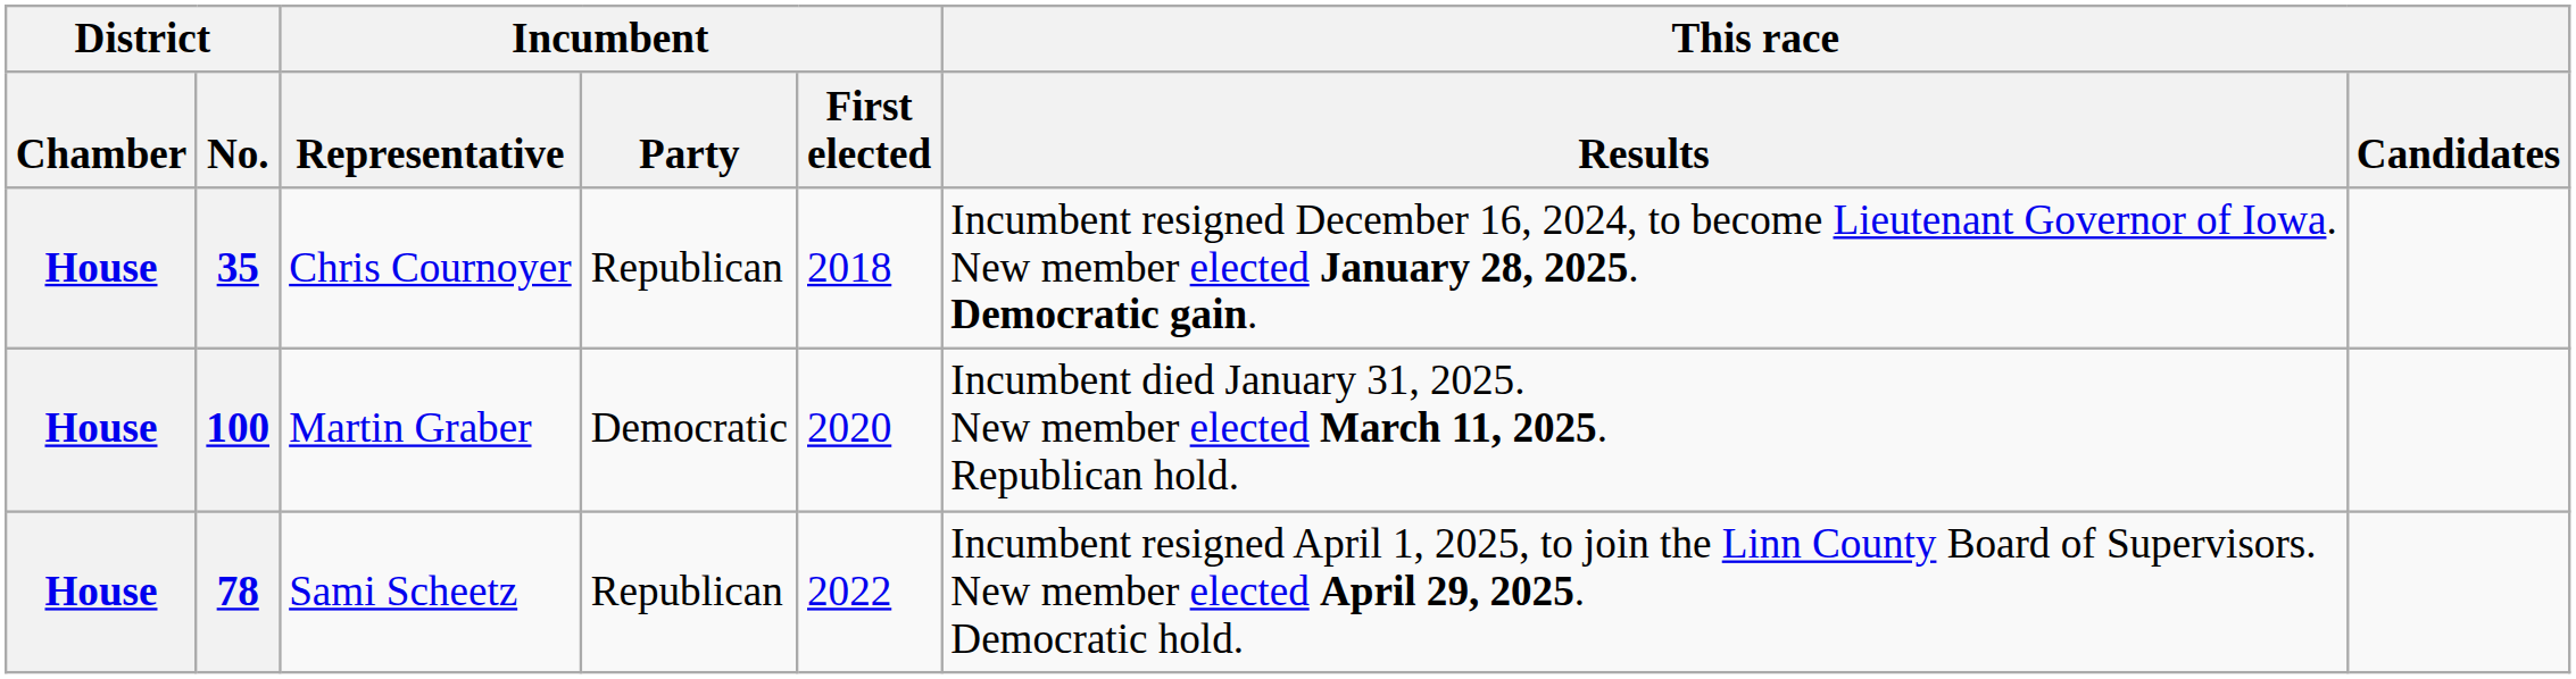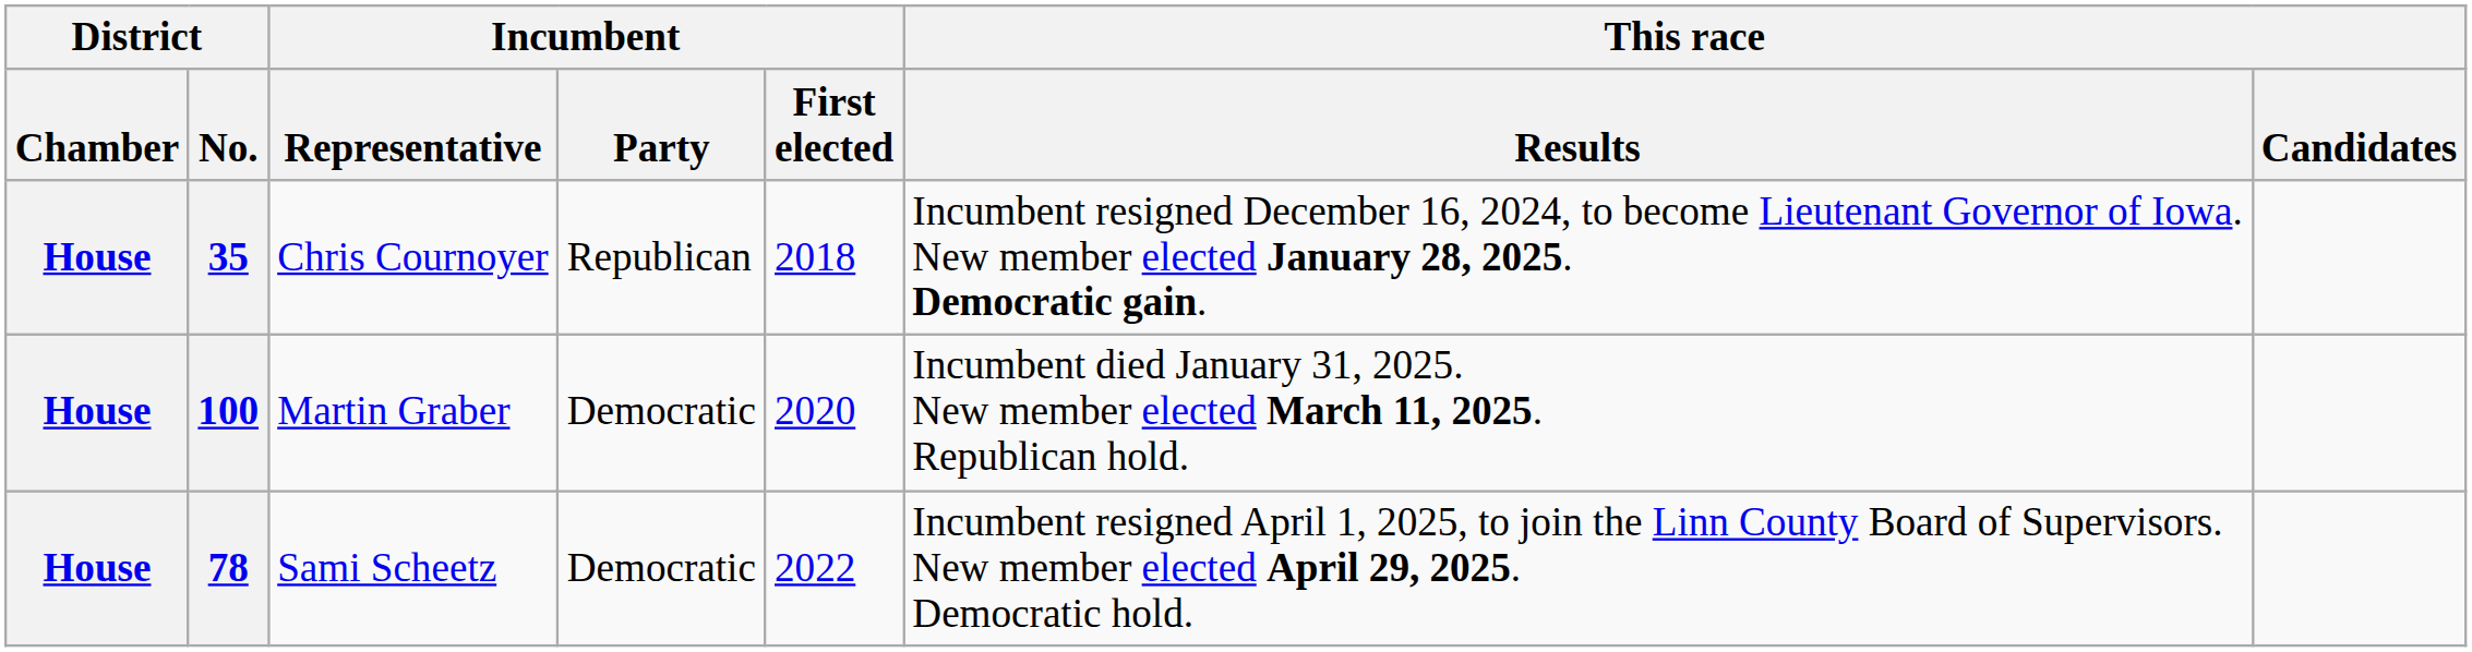 <table class="wikitable sortable">
 <tr valign=bottom>
 <th colspan="2">District</th>
 <th colspan="3">Incumbent</th>
 <th colspan="2">This race</th>
 </tr>
 <tr valign=bottom>
 <th>Chamber</th>
 <th>No.</th>
 <th>Representative</th>
 <th>Party</th>
 <th>First<br>elected</th>
 <th>Results</th>
 <th>Candidates</th>
 </tr>
 <tr>
 <th><a href='#'>House</a></th>
 <th><a href='#'>35</a></th>
 <td><a href='#'>Chris Cournoyer</a></td>
 <td>Republican</td>
 <td><a href='#'>2018</a></td>
 <td>Incumbent resigned December 16, 2024, to become <a href='#'>Lieutenant Governor of Iowa</a>.<br>New member <a href='#'>elected</a> <strong>January 28, 2025</strong>.<br><strong>Democratic gain</strong>.</td>
 <td nowrap></td>
 </tr>
 <tr>
 <th><a href='#'>House</a></th>
 <th><a href='#'>100</a></th>
 <td><a href='#'>Martin Graber</a></td>
 <td>Democratic</td>
 <td><a href='#'>2020</a></td>
 <td>Incumbent died January 31, 2025.<br>New member <a href='#'>elected</a> <strong>March 11, 2025</strong>.<br>Republican hold.</td>
 <td nowrap></td>
 </tr>
 <tr>
 <th><a href='#'>House</a></th>
 <th><a href='#'>78</a></th>
 <td><a href='#'>Sami Scheetz</a></td>
-<td>Republican</td>
+<td>Democratic</td>
 <td><a href='#'>2022</a></td>
 <td>Incumbent resigned April 1, 2025, to join the <a href='#'>Linn County</a> Board of Supervisors.<br>New member <a href='#'>elected</a> <strong>April 29, 2025</strong>.<br>Democratic hold.</td>
 <td nowrap></td>
 </tr>
 </table>
